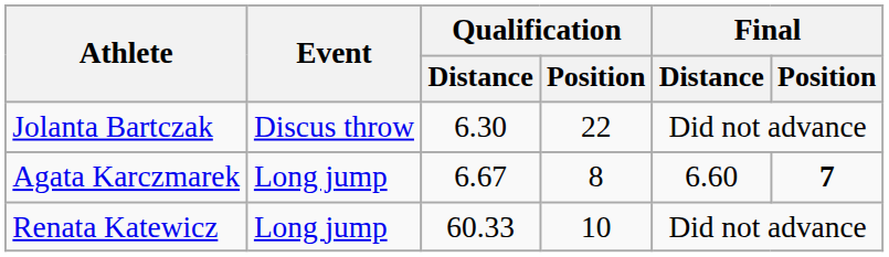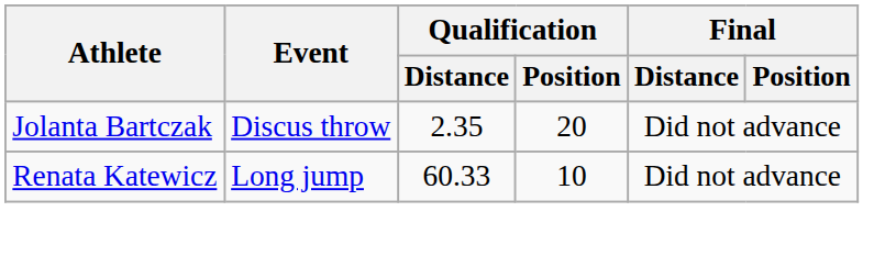 <table class=wikitable style="font-size:90%">
 <tr>
 <th rowspan="2">Athlete</th>
 <th rowspan="2">Event</th>
 <th colspan="2">Qualification</th>
 <th colspan="2">Final</th>
 </tr>
 <tr style="font-size:95%">
 <th>Distance</th>
 <th>Position</th>
 <th>Distance</th>
 <th>Position</th>
 </tr>
 <tr align=center>
 <td align=left><a href='#'>Jolanta Bartczak</a></td>
 <td align=left><a href='#'>Discus throw</a></td>
-<td>6.30</td>
-<td>22</td>
+<td>2.35</td>
+<td>20</td>
 <td colspan=2>Did not advance</td>
-</tr>
-<tr align=center>
-<td align=left><a href='#'>Agata Karczmarek</a></td>
-<td align=left><a href='#'>Long jump</a></td>
-<td>6.67</td>
-<td>8</td>
-<td>6.60</td>
-<td><strong>7</strong></td>
 </tr>
 <tr align=center>
 <td align=left><a href='#'>Renata Katewicz</a></td>
 <td align=left><a href='#'>Long jump</a></td>
 <td>60.33</td>
 <td>10</td>
 <td colspan=2>Did not advance</td>
 </tr>
 </table>
